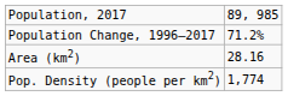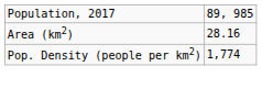 <table class="wikitable">
 <tr>
 <td>Population, 2017</td>
 <td>89, 985</td>
-</tr>
-<tr>
-<td>Population Change, 1996–2017</td>
-<td>71.2%</td>
 </tr>
 <tr>
 <td>Area (km<sup>2</sup>)</td>
 <td>28.16</td>
 </tr>
 <tr>
 <td>Pop. Density (people per km<sup>2</sup>)</td>
 <td>1,774</td>
 </tr>
 </table>
